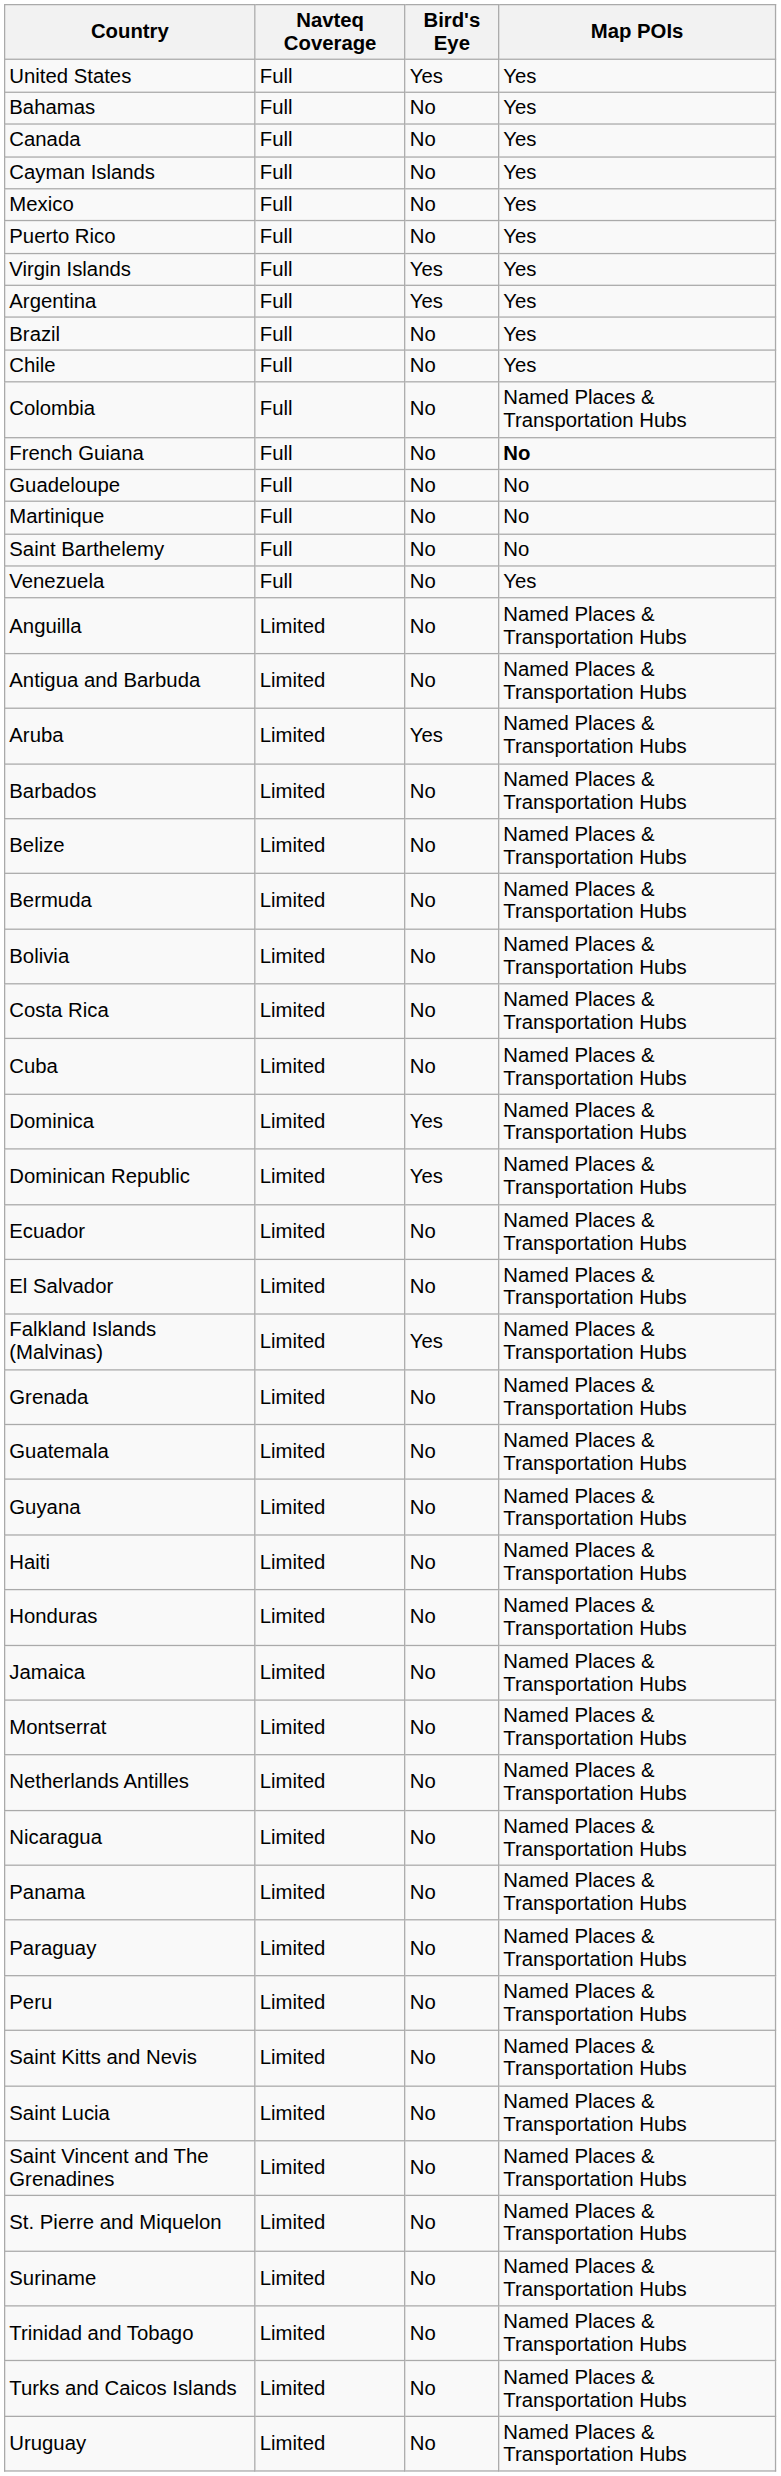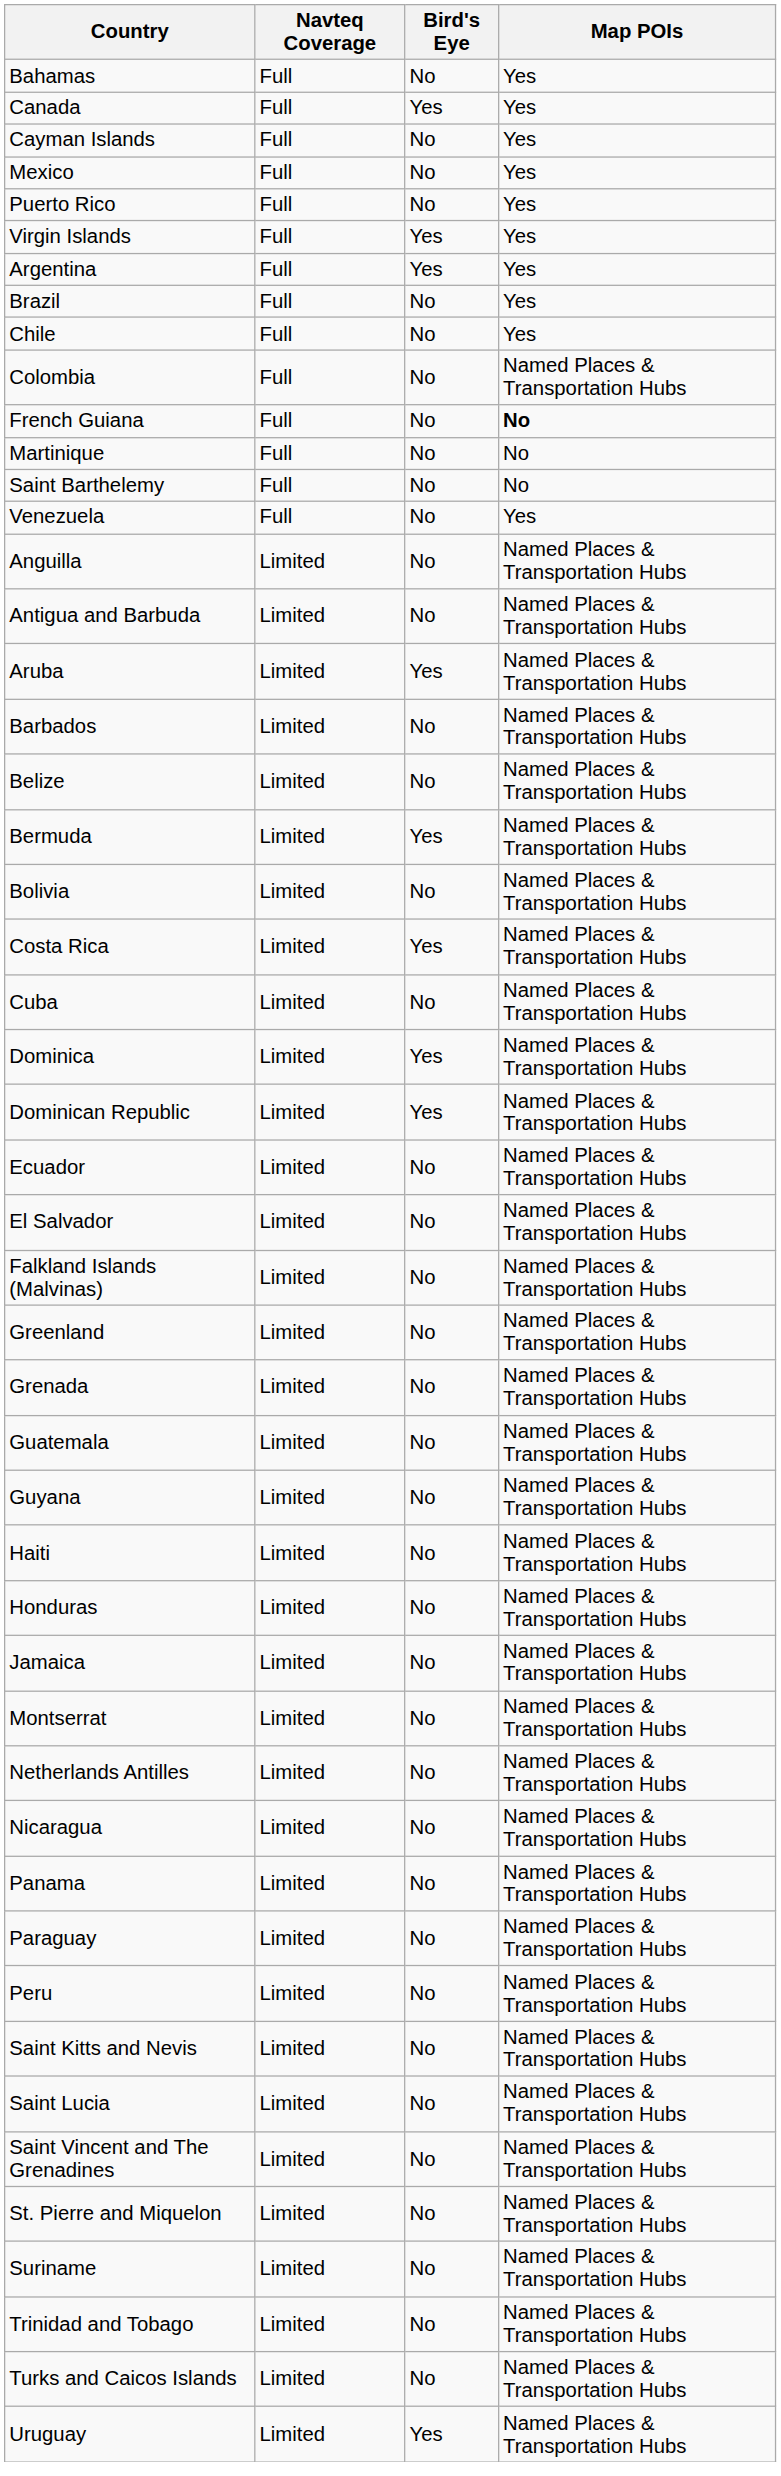 <table class="wikitable sortable">
 <tr>
 <th>Country</th>
 <th>Navteq Coverage</th>
 <th>Bird's Eye</th>
 <th>Map POIs</th>
-</tr>
-<tr>
-<td>United States</td>
-<td>Full</td>
-<td>Yes</td>
-<td>Yes</td>
 </tr>
 <tr>
 <td>Bahamas</td>
 <td>Full</td>
 <td>No</td>
 <td>Yes</td>
 </tr>
 <tr>
 <td>Canada</td>
 <td>Full</td>
-<td>No</td>
+<td>Yes</td>
 <td>Yes</td>
 </tr>
 <tr>
 <td>Cayman Islands</td>
 <td>Full</td>
 <td>No</td>
 <td>Yes</td>
 </tr>
 <tr>
 <td>Mexico</td>
 <td>Full</td>
 <td>No</td>
 <td>Yes</td>
 </tr>
 <tr>
 <td>Puerto Rico</td>
 <td>Full</td>
 <td>No</td>
 <td>Yes</td>
 </tr>
 <tr>
 <td>Virgin Islands</td>
 <td>Full</td>
 <td>Yes</td>
 <td>Yes</td>
 </tr>
 <tr>
 <td>Argentina</td>
 <td>Full</td>
 <td>Yes</td>
 <td>Yes</td>
 </tr>
 <tr>
 <td>Brazil</td>
 <td>Full</td>
 <td>No</td>
 <td>Yes</td>
 </tr>
 <tr>
 <td>Chile</td>
 <td>Full</td>
 <td>No</td>
 <td>Yes</td>
 </tr>
 <tr>
 <td>Colombia</td>
 <td>Full</td>
 <td>No</td>
 <td>Named Places & Transportation Hubs</td>
 </tr>
 <tr>
 <td>French Guiana</td>
 <td>Full</td>
 <td>No</td>
 <td><strong>No</strong></td>
 </tr>
 <tr>
-<td>Guadeloupe</td>
-<td>Full</td>
-<td>No</td>
-<td>No</td>
-</tr>
-<tr>
 <td>Martinique</td>
 <td>Full</td>
 <td>No</td>
 <td>No</td>
 </tr>
 <tr>
 <td>Saint Barthelemy</td>
 <td>Full</td>
 <td>No</td>
 <td>No</td>
 </tr>
 <tr>
 <td>Venezuela</td>
 <td>Full</td>
 <td>No</td>
 <td>Yes</td>
 </tr>
 <tr>
 <td>Anguilla</td>
 <td>Limited</td>
 <td>No</td>
 <td>Named Places & Transportation Hubs</td>
 </tr>
 <tr>
 <td>Antigua and Barbuda</td>
 <td>Limited</td>
 <td>No</td>
 <td>Named Places & Transportation Hubs</td>
 </tr>
 <tr>
 <td>Aruba</td>
 <td>Limited</td>
 <td>Yes</td>
 <td>Named Places & Transportation Hubs</td>
 </tr>
 <tr>
 <td>Barbados</td>
 <td>Limited</td>
 <td>No</td>
 <td>Named Places & Transportation Hubs</td>
 </tr>
 <tr>
 <td>Belize</td>
 <td>Limited</td>
 <td>No</td>
 <td>Named Places & Transportation Hubs</td>
 </tr>
 <tr>
 <td>Bermuda</td>
 <td>Limited</td>
-<td>No</td>
+<td>Yes</td>
 <td>Named Places & Transportation Hubs</td>
 </tr>
 <tr>
 <td>Bolivia</td>
 <td>Limited</td>
 <td>No</td>
 <td>Named Places & Transportation Hubs</td>
 </tr>
 <tr>
 <td>Costa Rica</td>
 <td>Limited</td>
-<td>No</td>
+<td>Yes</td>
 <td>Named Places & Transportation Hubs</td>
 </tr>
 <tr>
 <td>Cuba</td>
 <td>Limited</td>
 <td>No</td>
 <td>Named Places & Transportation Hubs</td>
 </tr>
 <tr>
 <td>Dominica</td>
 <td>Limited</td>
 <td>Yes</td>
 <td>Named Places & Transportation Hubs</td>
 </tr>
 <tr>
 <td>Dominican Republic</td>
 <td>Limited</td>
 <td>Yes</td>
 <td>Named Places & Transportation Hubs</td>
 </tr>
 <tr>
 <td>Ecuador</td>
 <td>Limited</td>
 <td>No</td>
 <td>Named Places & Transportation Hubs</td>
 </tr>
 <tr>
 <td>El Salvador</td>
 <td>Limited</td>
 <td>No</td>
 <td>Named Places & Transportation Hubs</td>
 </tr>
 <tr>
 <td>Falkland Islands (Malvinas)</td>
 <td>Limited</td>
-<td>Yes</td>
+<td>No</td>
+<td>Named Places & Transportation Hubs</td>
+</tr>
+<tr>
+<td>Greenland</td>
+<td>Limited</td>
+<td>No</td>
 <td>Named Places & Transportation Hubs</td>
 </tr>
 <tr>
 <td>Grenada</td>
 <td>Limited</td>
 <td>No</td>
 <td>Named Places & Transportation Hubs</td>
 </tr>
 <tr>
 <td>Guatemala</td>
 <td>Limited</td>
 <td>No</td>
 <td>Named Places & Transportation Hubs</td>
 </tr>
 <tr>
 <td>Guyana</td>
 <td>Limited</td>
 <td>No</td>
 <td>Named Places & Transportation Hubs</td>
 </tr>
 <tr>
 <td>Haiti</td>
 <td>Limited</td>
 <td>No</td>
 <td>Named Places & Transportation Hubs</td>
 </tr>
 <tr>
 <td>Honduras</td>
 <td>Limited</td>
 <td>No</td>
 <td>Named Places & Transportation Hubs</td>
 </tr>
 <tr>
 <td>Jamaica</td>
 <td>Limited</td>
 <td>No</td>
 <td>Named Places & Transportation Hubs</td>
 </tr>
 <tr>
 <td>Montserrat</td>
 <td>Limited</td>
 <td>No</td>
 <td>Named Places & Transportation Hubs</td>
 </tr>
 <tr>
 <td>Netherlands Antilles</td>
 <td>Limited</td>
 <td>No</td>
 <td>Named Places & Transportation Hubs</td>
 </tr>
 <tr>
 <td>Nicaragua</td>
 <td>Limited</td>
 <td>No</td>
 <td>Named Places & Transportation Hubs</td>
 </tr>
 <tr>
 <td>Panama</td>
 <td>Limited</td>
 <td>No</td>
 <td>Named Places & Transportation Hubs</td>
 </tr>
 <tr>
 <td>Paraguay</td>
 <td>Limited</td>
 <td>No</td>
 <td>Named Places & Transportation Hubs</td>
 </tr>
 <tr>
 <td>Peru</td>
 <td>Limited</td>
 <td>No</td>
 <td>Named Places & Transportation Hubs</td>
 </tr>
 <tr>
 <td>Saint Kitts and Nevis</td>
 <td>Limited</td>
 <td>No</td>
 <td>Named Places & Transportation Hubs</td>
 </tr>
 <tr>
 <td>Saint Lucia</td>
 <td>Limited</td>
 <td>No</td>
 <td>Named Places & Transportation Hubs</td>
 </tr>
 <tr>
 <td>Saint Vincent and The Grenadines</td>
 <td>Limited</td>
 <td>No</td>
 <td>Named Places & Transportation Hubs</td>
 </tr>
 <tr>
 <td>St. Pierre and Miquelon</td>
 <td>Limited</td>
 <td>No</td>
 <td>Named Places & Transportation Hubs</td>
 </tr>
 <tr>
 <td>Suriname</td>
 <td>Limited</td>
 <td>No</td>
 <td>Named Places & Transportation Hubs</td>
 </tr>
 <tr>
 <td>Trinidad and Tobago</td>
 <td>Limited</td>
 <td>No</td>
 <td>Named Places & Transportation Hubs</td>
 </tr>
 <tr>
 <td>Turks and Caicos Islands</td>
 <td>Limited</td>
 <td>No</td>
 <td>Named Places & Transportation Hubs</td>
 </tr>
 <tr>
 <td>Uruguay</td>
 <td>Limited</td>
-<td>No</td>
+<td>Yes</td>
 <td>Named Places & Transportation Hubs</td>
 </tr>
 </table>
